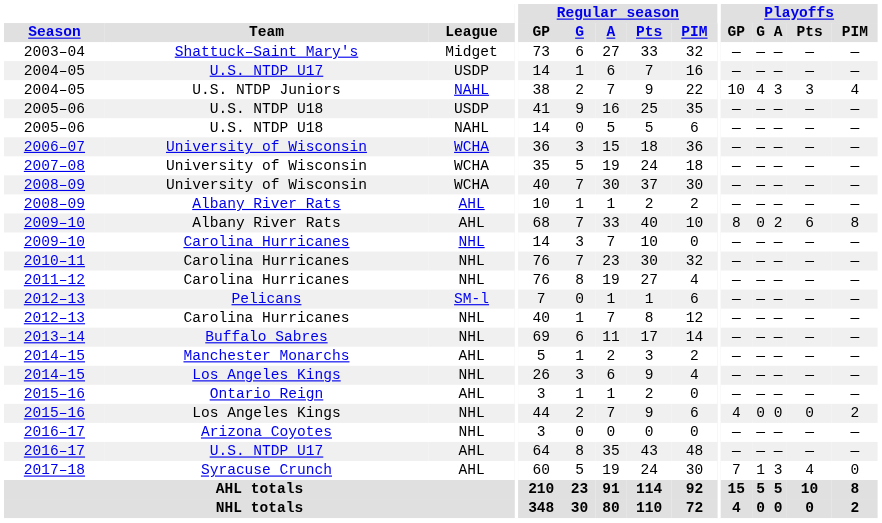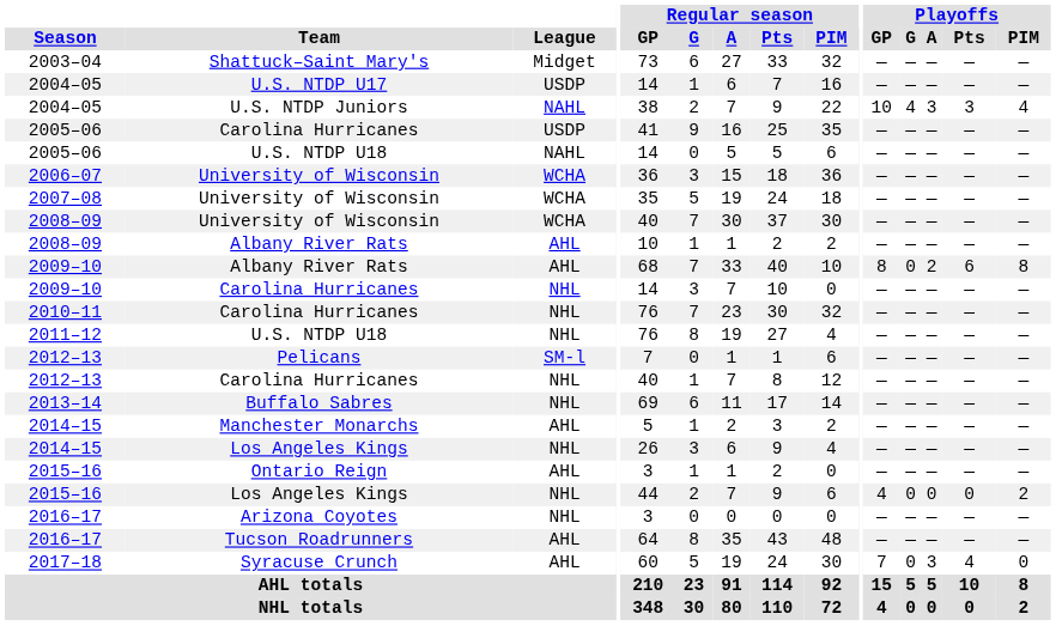 <table border="0" cellpadding="1" cellspacing="0" style="text-align:center; width:60em">
 <tr bgcolor="#e0e0e0">
 <th colspan="3"  bgcolor="#ffffff"></th>
 <th rowspan="99" bgcolor="#ffffff"></th>
 <th colspan="5"><a href='#'>Regular season</a></th>
 <th rowspan="99" bgcolor="#ffffff"></th>
 <th colspan="5"><a href='#'>Playoffs</a></th>
 </tr>
 <tr bgcolor="#e0e0e0">
 <th><a href='#'>Season</a></th>
 <th>Team</th>
 <th>League</th>
 <th>GP</th>
 <th><a href='#'>G</a></th>
 <th><a href='#'>A</a></th>
 <th><a href='#'>Pts</a></th>
 <th><a href='#'>PIM</a></th>
 <th>GP</th>
 <th>G</th>
 <th>A</th>
 <th>Pts</th>
 <th>PIM</th>
 </tr>
 <tr>
 <td>2003–04</td>
 <td><a href='#'>Shattuck–Saint Mary's</a></td>
 <td>Midget</td>
 <td>73</td>
 <td>6</td>
 <td>27</td>
 <td>33</td>
 <td>32</td>
 <td>—</td>
 <td>—</td>
 <td>—</td>
 <td>—</td>
 <td>—</td>
 </tr>
 <tr style="background:#f0f0f0;">
 <td>2004–05</td>
 <td><a href='#'>U.S. NTDP U17</a></td>
 <td>USDP</td>
 <td>14</td>
 <td>1</td>
 <td>6</td>
 <td>7</td>
 <td>16</td>
 <td>—</td>
 <td>—</td>
 <td>—</td>
 <td>—</td>
 <td>—</td>
 </tr>
 <tr>
 <td>2004–05</td>
 <td>U.S. NTDP Juniors</td>
 <td><a href='#'>NAHL</a></td>
 <td>38</td>
 <td>2</td>
 <td>7</td>
 <td>9</td>
 <td>22</td>
 <td>10</td>
 <td>4</td>
 <td>3</td>
 <td>3</td>
 <td>4</td>
 </tr>
 <tr style="background:#f0f0f0;">
 <td>2005–06</td>
-<td>U.S. NTDP U18</td>
+<td>Carolina Hurricanes</td>
 <td>USDP</td>
 <td>41</td>
 <td>9</td>
 <td>16</td>
 <td>25</td>
 <td>35</td>
 <td>—</td>
 <td>—</td>
 <td>—</td>
 <td>—</td>
 <td>—</td>
 </tr>
 <tr>
 <td>2005–06</td>
 <td>U.S. NTDP U18</td>
 <td>NAHL</td>
 <td>14</td>
 <td>0</td>
 <td>5</td>
 <td>5</td>
 <td>6</td>
 <td>—</td>
 <td>—</td>
 <td>—</td>
 <td>—</td>
 <td>—</td>
 </tr>
 <tr style="background:#f0f0f0;">
 <td><a href='#'>2006–07</a></td>
 <td><a href='#'>University of Wisconsin</a></td>
 <td><a href='#'>WCHA</a></td>
 <td>36</td>
 <td>3</td>
 <td>15</td>
 <td>18</td>
 <td>36</td>
 <td>—</td>
 <td>—</td>
 <td>—</td>
 <td>—</td>
 <td>—</td>
 </tr>
 <tr>
 <td><a href='#'>2007–08</a></td>
 <td>University of Wisconsin</td>
 <td>WCHA</td>
 <td>35</td>
 <td>5</td>
 <td>19</td>
 <td>24</td>
 <td>18</td>
 <td>—</td>
 <td>—</td>
 <td>—</td>
 <td>—</td>
 <td>—</td>
 </tr>
 <tr style="background:#f0f0f0;">
 <td><a href='#'>2008–09</a></td>
 <td>University of Wisconsin</td>
 <td>WCHA</td>
 <td>40</td>
 <td>7</td>
 <td>30</td>
 <td>37</td>
 <td>30</td>
 <td>—</td>
 <td>—</td>
 <td>—</td>
 <td>—</td>
 <td>—</td>
 </tr>
 <tr>
 <td><a href='#'>2008–09</a></td>
 <td><a href='#'>Albany River Rats</a></td>
 <td><a href='#'>AHL</a></td>
 <td>10</td>
 <td>1</td>
 <td>1</td>
 <td>2</td>
 <td>2</td>
 <td>—</td>
 <td>—</td>
 <td>—</td>
 <td>—</td>
 <td>—</td>
 </tr>
 <tr style="background:#f0f0f0;">
 <td><a href='#'>2009–10</a></td>
 <td>Albany River Rats</td>
 <td>AHL</td>
 <td>68</td>
 <td>7</td>
 <td>33</td>
 <td>40</td>
 <td>10</td>
 <td>8</td>
 <td>0</td>
 <td>2</td>
 <td>6</td>
 <td>8</td>
 </tr>
 <tr>
 <td><a href='#'>2009–10</a></td>
 <td><a href='#'>Carolina Hurricanes</a></td>
 <td><a href='#'>NHL</a></td>
 <td>14</td>
 <td>3</td>
 <td>7</td>
 <td>10</td>
 <td>0</td>
 <td>—</td>
 <td>—</td>
 <td>—</td>
 <td>—</td>
 <td>—</td>
 </tr>
 <tr style="background:#f0f0f0;">
 <td><a href='#'>2010–11</a></td>
 <td>Carolina Hurricanes</td>
 <td>NHL</td>
 <td>76</td>
 <td>7</td>
 <td>23</td>
 <td>30</td>
 <td>32</td>
 <td>—</td>
 <td>—</td>
 <td>—</td>
 <td>—</td>
 <td>—</td>
 </tr>
 <tr>
 <td><a href='#'>2011–12</a></td>
-<td>Carolina Hurricanes</td>
+<td>U.S. NTDP U18</td>
 <td>NHL</td>
 <td>76</td>
 <td>8</td>
 <td>19</td>
 <td>27</td>
 <td>4</td>
 <td>—</td>
 <td>—</td>
 <td>—</td>
 <td>—</td>
 <td>—</td>
 </tr>
 <tr style="background:#f0f0f0;">
 <td><a href='#'>2012–13</a></td>
 <td><a href='#'>Pelicans</a></td>
 <td><a href='#'>SM-l</a></td>
 <td>7</td>
 <td>0</td>
 <td>1</td>
 <td>1</td>
 <td>6</td>
 <td>—</td>
 <td>—</td>
 <td>—</td>
 <td>—</td>
 <td>—</td>
 </tr>
 <tr>
 <td><a href='#'>2012–13</a></td>
 <td>Carolina Hurricanes</td>
 <td>NHL</td>
 <td>40</td>
 <td>1</td>
 <td>7</td>
 <td>8</td>
 <td>12</td>
 <td>—</td>
 <td>—</td>
 <td>—</td>
 <td>—</td>
 <td>—</td>
 </tr>
 <tr style="background:#f0f0f0;">
 <td><a href='#'>2013–14</a></td>
 <td><a href='#'>Buffalo Sabres</a></td>
 <td>NHL</td>
 <td>69</td>
 <td>6</td>
 <td>11</td>
 <td>17</td>
 <td>14</td>
 <td>—</td>
 <td>—</td>
 <td>—</td>
 <td>—</td>
 <td>—</td>
 </tr>
 <tr>
 <td><a href='#'>2014–15</a></td>
 <td><a href='#'>Manchester Monarchs</a></td>
 <td>AHL</td>
 <td>5</td>
 <td>1</td>
 <td>2</td>
 <td>3</td>
 <td>2</td>
 <td>—</td>
 <td>—</td>
 <td>—</td>
 <td>—</td>
 <td>—</td>
 </tr>
 <tr style="background:#f0f0f0;">
 <td><a href='#'>2014–15</a></td>
 <td><a href='#'>Los Angeles Kings</a></td>
 <td>NHL</td>
 <td>26</td>
 <td>3</td>
 <td>6</td>
 <td>9</td>
 <td>4</td>
 <td>—</td>
 <td>—</td>
 <td>—</td>
 <td>—</td>
 <td>—</td>
 </tr>
 <tr>
 <td><a href='#'>2015–16</a></td>
 <td><a href='#'>Ontario Reign</a></td>
 <td>AHL</td>
 <td>3</td>
 <td>1</td>
 <td>1</td>
 <td>2</td>
 <td>0</td>
 <td>—</td>
 <td>—</td>
 <td>—</td>
 <td>—</td>
 <td>—</td>
 </tr>
 <tr style="background:#f0f0f0;">
 <td><a href='#'>2015–16</a></td>
 <td>Los Angeles Kings</td>
 <td>NHL</td>
 <td>44</td>
 <td>2</td>
 <td>7</td>
 <td>9</td>
 <td>6</td>
 <td>4</td>
 <td>0</td>
 <td>0</td>
 <td>0</td>
 <td>2</td>
 </tr>
 <tr>
 <td><a href='#'>2016–17</a></td>
 <td><a href='#'>Arizona Coyotes</a></td>
 <td>NHL</td>
 <td>3</td>
 <td>0</td>
 <td>0</td>
 <td>0</td>
 <td>0</td>
 <td>—</td>
 <td>—</td>
 <td>—</td>
 <td>—</td>
 <td>—</td>
 </tr>
 <tr style="background:#f0f0f0;">
 <td><a href='#'>2016–17</a></td>
-<td><a href='#'>U.S. NTDP U17</a></td>
+<td><a href='#'>Tucson Roadrunners</a></td>
 <td>AHL</td>
 <td>64</td>
 <td>8</td>
 <td>35</td>
 <td>43</td>
 <td>48</td>
 <td>—</td>
 <td>—</td>
 <td>—</td>
 <td>—</td>
 <td>—</td>
 </tr>
 <tr>
 <td><a href='#'>2017–18</a></td>
 <td><a href='#'>Syracuse Crunch</a></td>
 <td>AHL</td>
 <td>60</td>
 <td>5</td>
 <td>19</td>
 <td>24</td>
 <td>30</td>
 <td>7</td>
-<td>1</td>
+<td>0</td>
 <td>3</td>
 <td>4</td>
 <td>0</td>
 </tr>
 <tr bgcolor="#e0e0e0">
 <th colspan="3">AHL totals</th>
 <th>210</th>
 <th>23</th>
 <th>91</th>
 <th>114</th>
 <th>92</th>
 <th>15</th>
 <th>5</th>
 <th>5</th>
 <th>10</th>
 <th>8</th>
 </tr>
 <tr bgcolor="#e0e0e0">
 <th colspan="3">NHL totals</th>
 <th>348</th>
 <th>30</th>
 <th>80</th>
 <th>110</th>
 <th>72</th>
 <th>4</th>
 <th>0</th>
 <th>0</th>
 <th>0</th>
 <th>2</th>
 </tr>
 </table>
